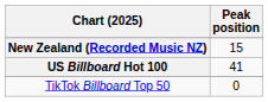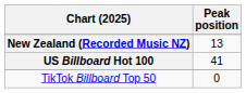 <table class="wikitable sortable plainrowheaders" style="text-align:center">
 <tr>
 <th>Chart (2025)</th>
 <th>Peak<br>position</th>
 </tr>
 <tr>
 </tr>
 <tr>
 <th scope="row">New Zealand (<a href='#'>Recorded Music NZ</a>)</th>
-<td>15</td>
+<td>13</td>
 </tr>
 <tr>
 <th scope="row">US <em>Billboard</em> Hot 100</th>
 <td>41</td>
 </tr>
 <tr>
 </tr>
 <tr>
 <td><a href='#'>TikTok <em>Billboard</em> Top 50</a></td>
 <td>0</td>
 </tr>
 </table>
